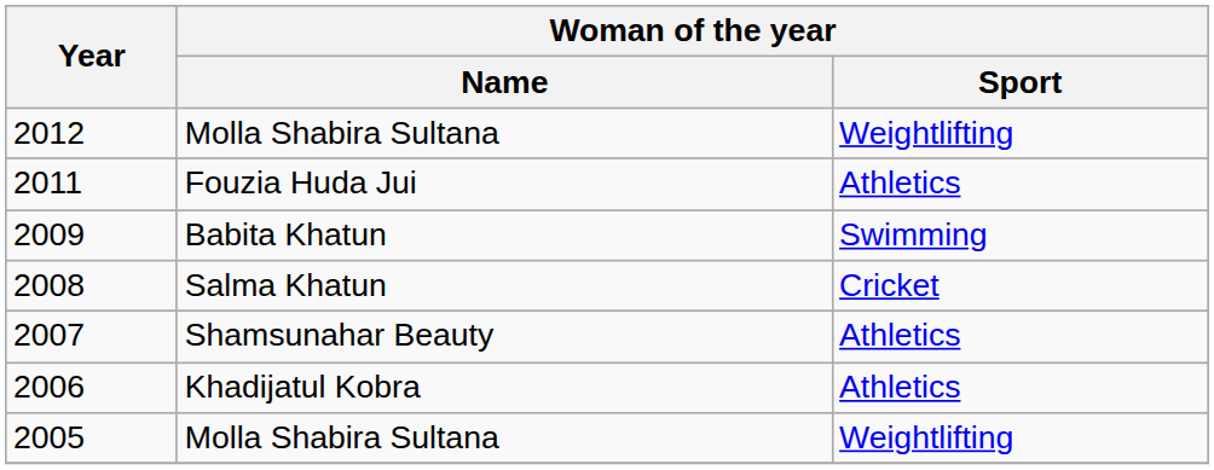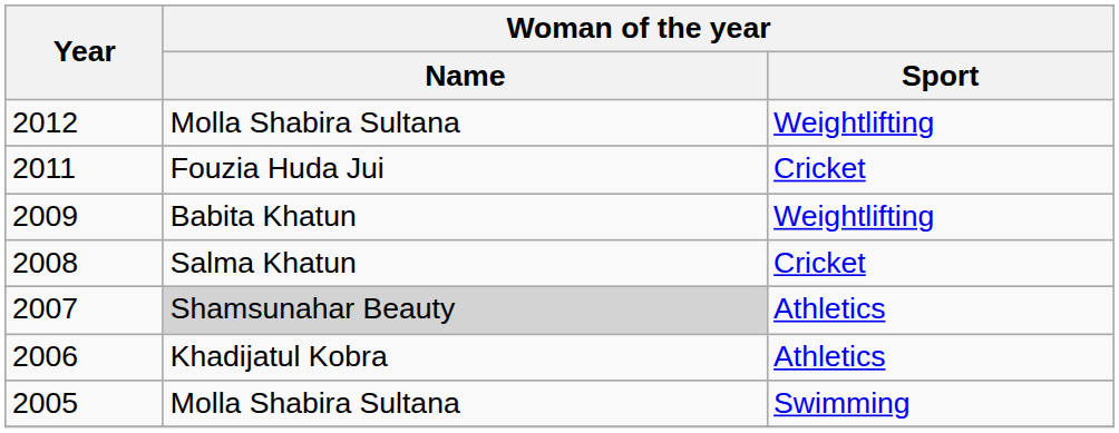 <table class="wikitable" style="text-align:left;" width=600px>
 <tr>
 <th rowspan=2>Year</th>
 <th colspan=2>Woman of the year</th>
 </tr>
 <tr>
 <th>Name</th>
 <th>Sport</th>
 </tr>
 <tr>
 <td>2012 </td>
 <td>Molla Shabira Sultana</td>
 <td><a href='#'>Weightlifting</a></td>
 </tr>
 <tr>
 <td>2011 </td>
 <td>Fouzia Huda Jui</td>
-<td><a href='#'>Athletics</a></td>
+<td><a href='#'>Cricket</a></td>
 </tr>
 <tr>
 <td>2009 </td>
 <td>Babita Khatun</td>
-<td><a href='#'>Swimming</a></td>
+<td><a href='#'>Weightlifting</a></td>
 </tr>
 <tr>
 <td>2008 </td>
 <td>Salma Khatun</td>
 <td><a href='#'>Cricket</a></td>
 </tr>
 <tr>
 <td>2007 </td>
-<td>Shamsunahar Beauty</td>
+<td style="background: lightgrey;">Shamsunahar Beauty</td>
 <td><a href='#'>Athletics</a></td>
 </tr>
 <tr>
 <td>2006</td>
 <td>Khadijatul Kobra</td>
 <td><a href='#'>Athletics</a></td>
 </tr>
 <tr>
 <td>2005 </td>
 <td>Molla Shabira Sultana</td>
-<td><a href='#'>Weightlifting</a></td>
+<td><a href='#'>Swimming</a></td>
 </tr>
 <tr>
 </tr>
 </table>
